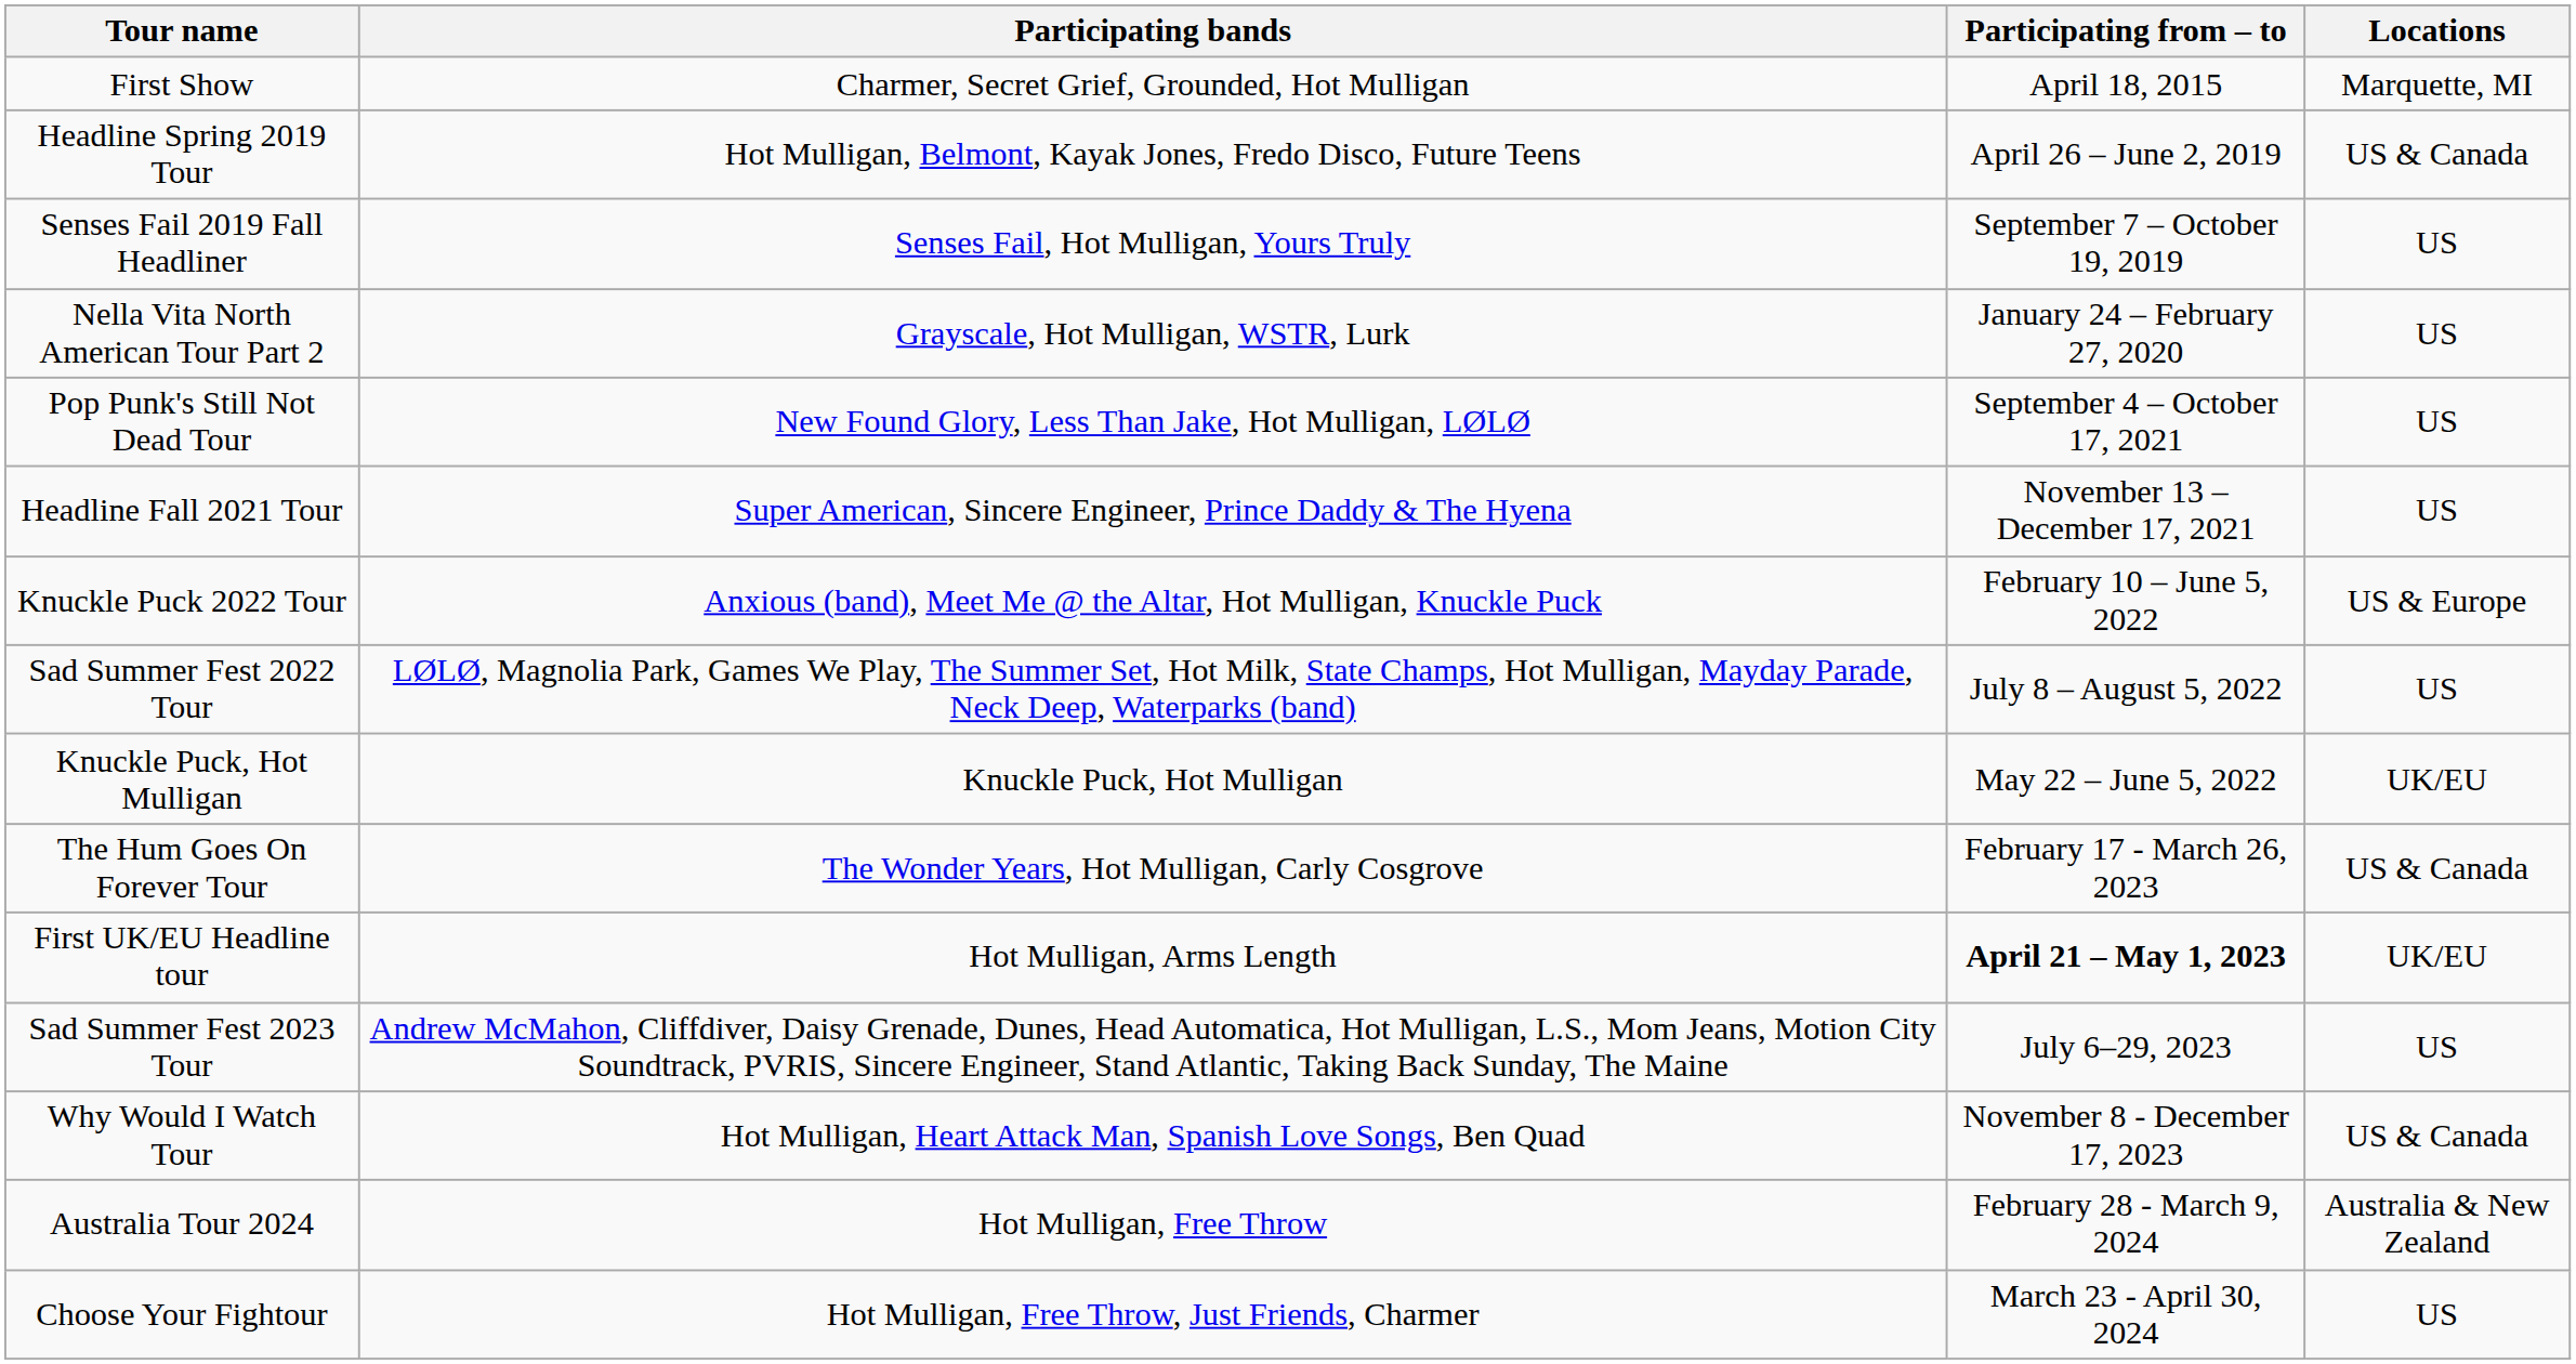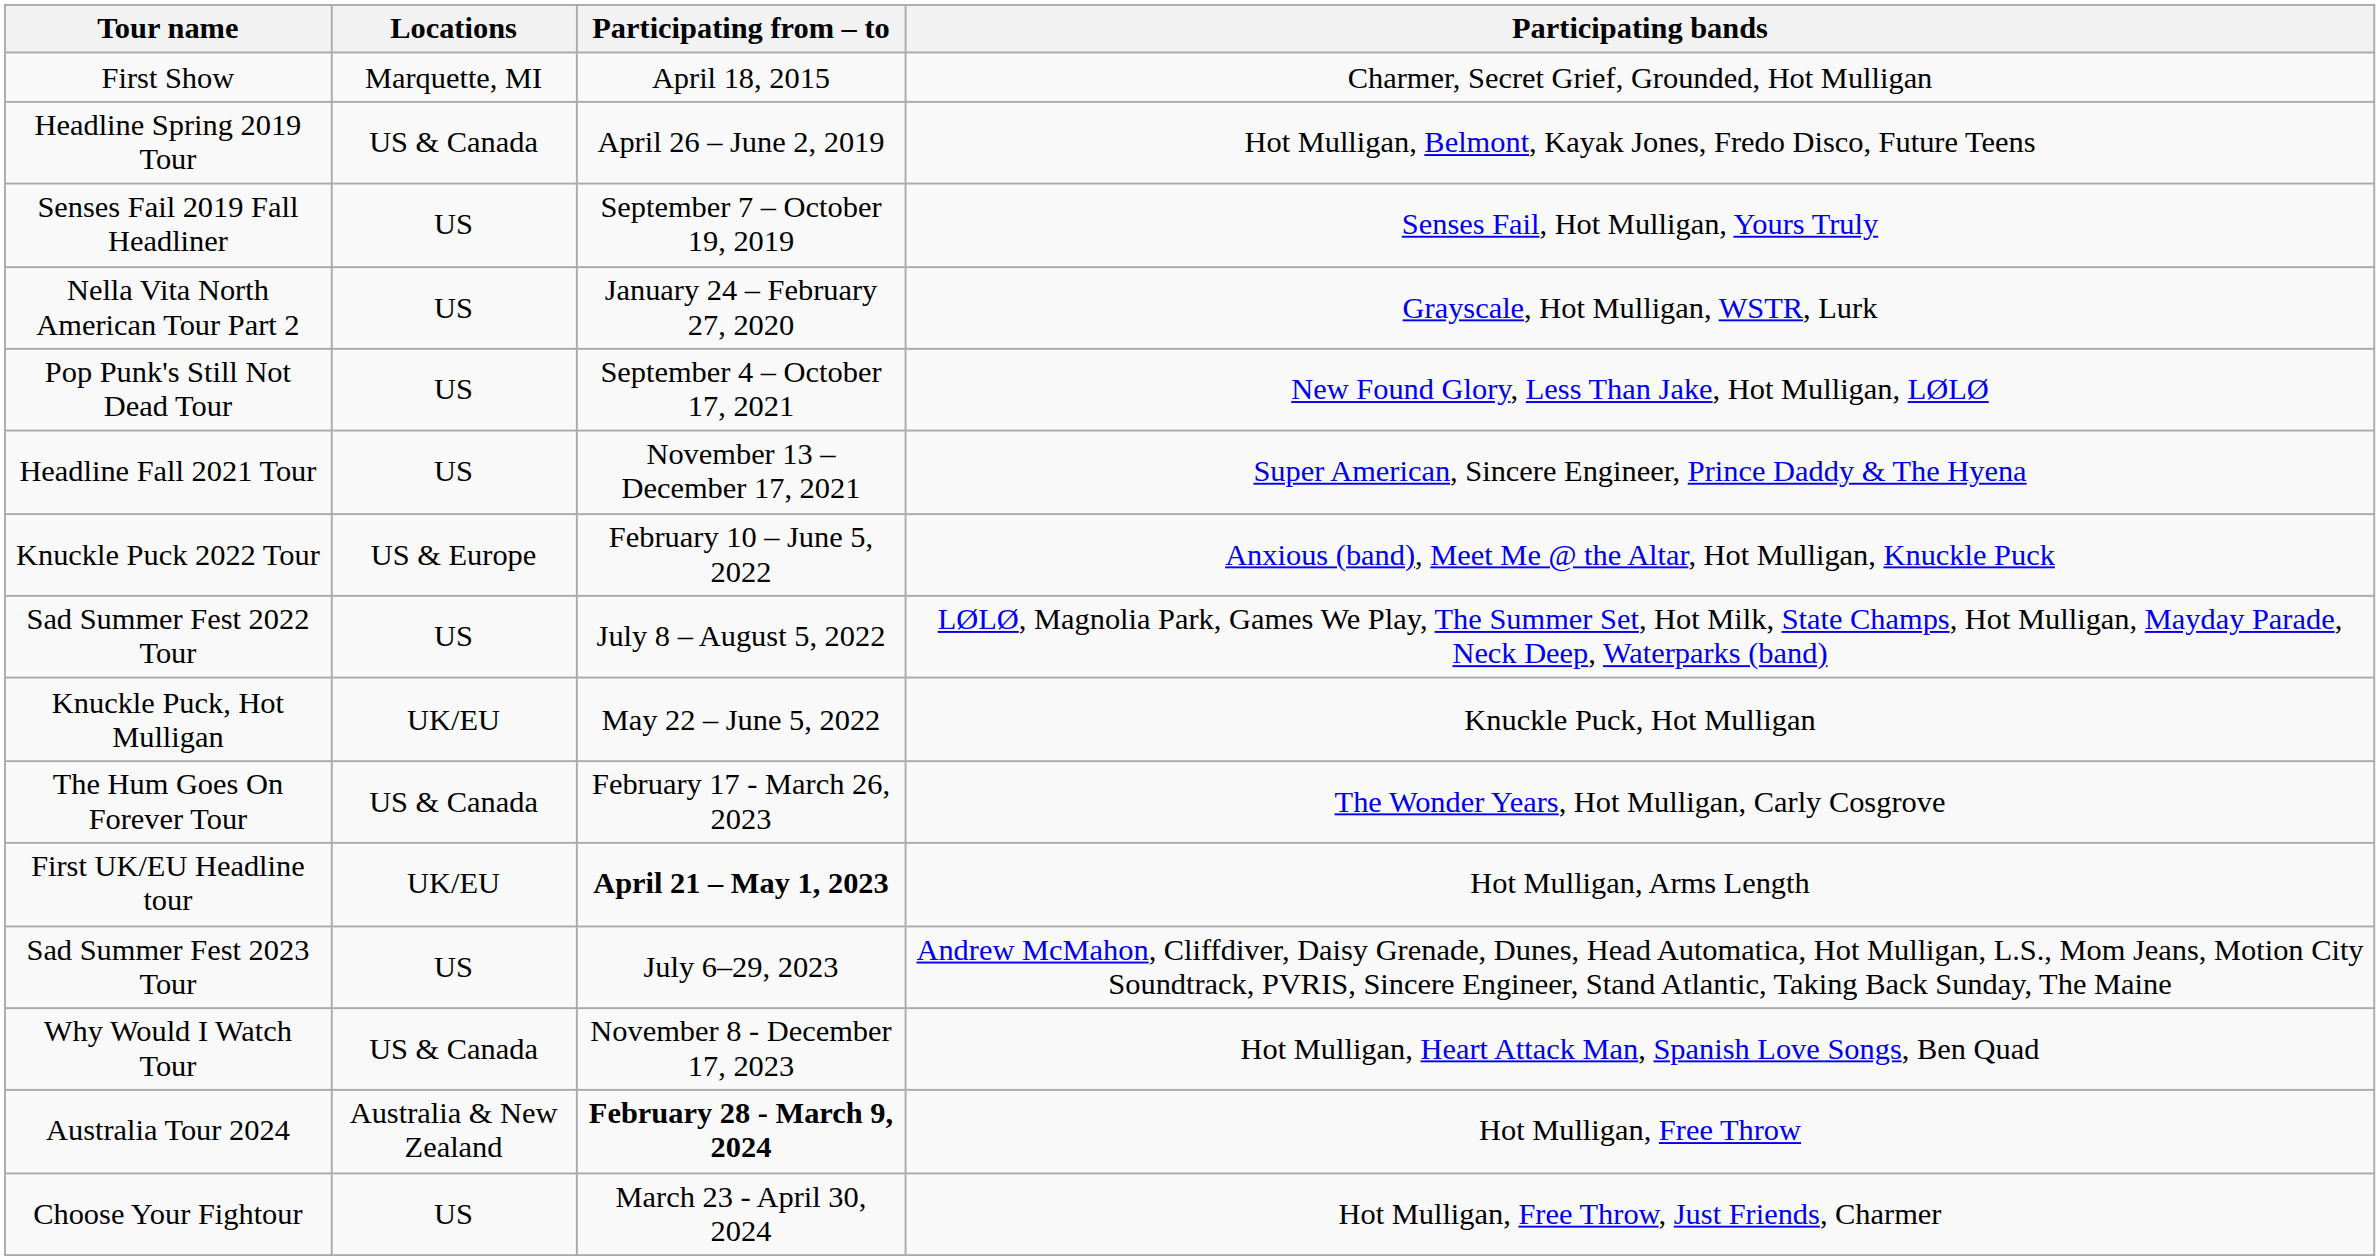 <table class="wikitable unsortable" style="text-align: center;">
 <tr>
 <th>Tour name</th>
+<th>Locations</th>
+<th>Participating from – to</th>
 <th>Participating bands</th>
-<th>Participating from – to</th>
-<th>Locations</th>
 </tr>
 <tr>
 <td>First Show</td>
+<td>Marquette, MI</td>
+<td>April 18, 2015</td>
 <td>Charmer, Secret Grief, Grounded, Hot Mulligan</td>
-<td>April 18, 2015</td>
-<td>Marquette, MI</td>
 </tr>
 <tr>
 <td>Headline Spring 2019 Tour</td>
+<td>US & Canada</td>
+<td>April 26 – June 2, 2019</td>
 <td>Hot Mulligan, <a href='#'>Belmont</a>, Kayak Jones, Fredo Disco, Future Teens</td>
-<td>April 26 – June 2, 2019</td>
-<td>US & Canada</td>
 </tr>
 <tr>
 <td>Senses Fail 2019 Fall Headliner</td>
+<td>US</td>
+<td>September 7 – October 19, 2019</td>
 <td><a href='#'>Senses Fail</a>, Hot Mulligan, <a href='#'>Yours Truly</a></td>
-<td>September 7 – October 19, 2019</td>
-<td>US</td>
 </tr>
 <tr>
 <td>Nella Vita North American Tour Part 2</td>
+<td>US</td>
+<td>January 24 – February 27, 2020</td>
 <td><a href='#'>Grayscale</a>, Hot Mulligan, <a href='#'>WSTR</a>, Lurk</td>
-<td>January 24 – February 27, 2020</td>
-<td>US</td>
 </tr>
 <tr>
 <td>Pop Punk's Still Not Dead Tour</td>
+<td>US</td>
+<td>September 4 – October 17, 2021</td>
 <td><a href='#'>New Found Glory</a>, <a href='#'>Less Than Jake</a>, Hot Mulligan, <a href='#'>LØLØ</a></td>
-<td>September 4 – October 17, 2021</td>
-<td>US</td>
 </tr>
 <tr>
 <td>Headline Fall 2021 Tour</td>
+<td>US</td>
+<td>November 13 – December 17, 2021</td>
 <td><a href='#'>Super American</a>, Sincere Engineer, <a href='#'>Prince Daddy & The Hyena</a></td>
-<td>November 13 – December 17, 2021</td>
-<td>US</td>
 </tr>
 <tr>
 <td>Knuckle Puck 2022 Tour</td>
+<td>US & Europe</td>
+<td>February 10 – June 5, 2022</td>
 <td><a href='#'>Anxious (band)</a>, <a href='#'>Meet Me @ the Altar</a>, Hot Mulligan, <a href='#'>Knuckle Puck</a></td>
-<td>February 10 – June 5, 2022</td>
-<td>US & Europe</td>
 </tr>
 <tr>
 <td>Sad Summer Fest 2022 Tour</td>
+<td>US</td>
+<td>July 8 – August 5, 2022</td>
 <td><a href='#'>LØLØ</a>, Magnolia Park, Games We Play, <a href='#'>The Summer Set</a>, Hot Milk, <a href='#'>State Champs</a>, Hot Mulligan, <a href='#'>Mayday Parade</a>, <a href='#'>Neck Deep</a>, <a href='#'>Waterparks (band)</a></td>
-<td>July 8 – August 5, 2022</td>
-<td>US</td>
 </tr>
 <tr>
 <td>Knuckle Puck, Hot Mulligan</td>
+<td>UK/EU</td>
+<td>May 22 – June 5, 2022</td>
 <td>Knuckle Puck, Hot Mulligan</td>
-<td>May 22 – June 5, 2022</td>
-<td>UK/EU</td>
 </tr>
 <tr>
 <td>The Hum Goes On Forever Tour</td>
+<td>US & Canada</td>
+<td>February 17 - March 26, 2023</td>
 <td><a href='#'>The Wonder Years</a>, Hot Mulligan, Carly Cosgrove</td>
-<td>February 17 - March 26, 2023</td>
-<td>US & Canada</td>
 </tr>
 <tr>
 <td>First UK/EU Headline tour</td>
+<td>UK/EU</td>
+<td><strong>April 21 – May 1, 2023</strong></td>
 <td>Hot Mulligan, Arms Length</td>
-<td><strong>April 21 – May 1, 2023</strong></td>
-<td>UK/EU</td>
 </tr>
 <tr>
 <td>Sad Summer Fest 2023 Tour</td>
+<td>US</td>
+<td>July 6–29, 2023</td>
 <td><a href='#'>Andrew McMahon</a>, Cliffdiver, Daisy Grenade, Dunes, Head Automatica, Hot Mulligan, L.S., Mom Jeans, Motion City Soundtrack, PVRIS, Sincere Engineer, Stand Atlantic, Taking Back Sunday, The Maine</td>
-<td>July 6–29, 2023</td>
-<td>US</td>
 </tr>
 <tr>
 <td>Why Would I Watch Tour</td>
+<td>US & Canada</td>
+<td>November 8 - December 17, 2023</td>
 <td>Hot Mulligan, <a href='#'>Heart Attack Man</a>, <a href='#'>Spanish Love Songs</a>, Ben Quad</td>
-<td>November 8 - December 17, 2023</td>
-<td>US & Canada</td>
 </tr>
 <tr>
 <td>Australia Tour 2024</td>
+<td>Australia & New Zealand</td>
+<td><strong>February 28 - March 9, 2024</strong></td>
 <td>Hot Mulligan, <a href='#'>Free Throw</a></td>
-<td>February 28 - March 9, 2024</td>
-<td>Australia & New Zealand</td>
 </tr>
 <tr>
 <td>Choose Your Fightour</td>
+<td>US</td>
+<td>March 23 - April 30, 2024</td>
 <td>Hot Mulligan, <a href='#'>Free Throw</a>, <a href='#'>Just Friends</a>, Charmer</td>
-<td>March 23 - April 30, 2024</td>
-<td>US</td>
 </tr>
 </table>
